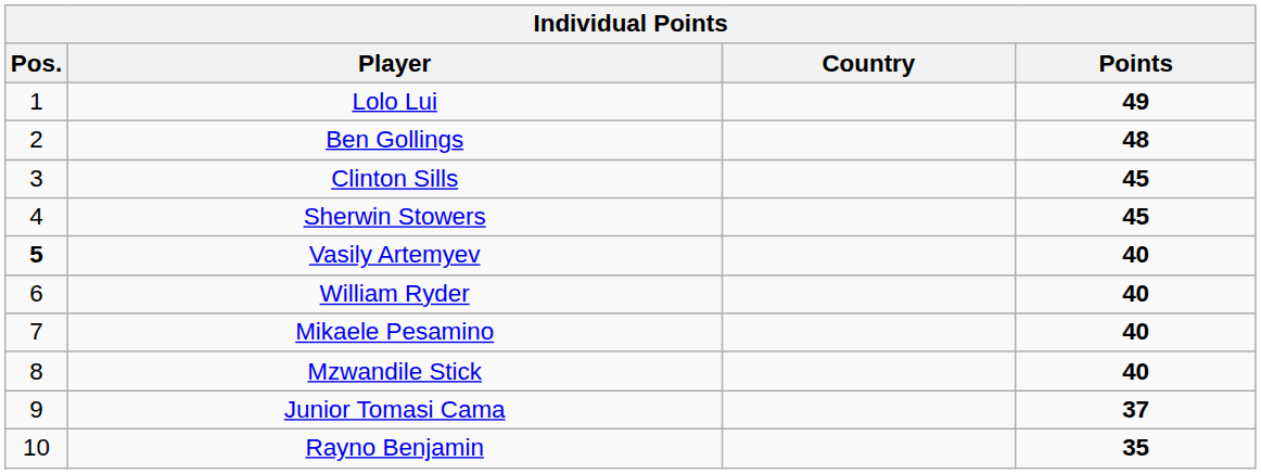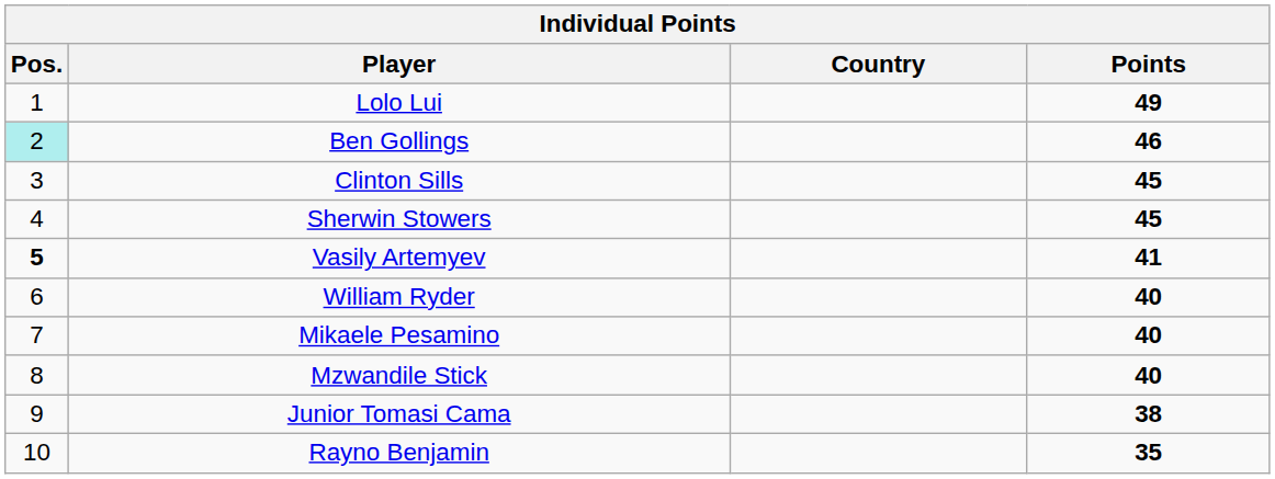 <table class="wikitable" style="text-align:center">
 <tr bgcolor="#efefef">
 <th colspan=4 style="border-right:0px;";>Individual Points</th>
 </tr>
 <tr bgcolor="#efefef">
 <th width=5%>Pos.</th>
 <th>Player</th>
 <th>Country</th>
 <th>Points</th>
 </tr>
 <tr>
 <td>1</td>
 <td><a href='#'>Lolo Lui</a></td>
 <td></td>
 <td><strong>49</strong></td>
 </tr>
 <tr>
-<td>2</td>
+<td style="background: paleturquoise;">2</td>
 <td><a href='#'>Ben Gollings</a></td>
 <td></td>
-<td><strong>48</strong></td>
+<td><strong>46</strong></td>
 </tr>
 <tr>
 <td>3</td>
 <td><a href='#'>Clinton Sills</a></td>
 <td></td>
 <td><strong>45</strong></td>
 </tr>
 <tr>
 <td>4</td>
 <td><a href='#'>Sherwin Stowers</a></td>
 <td></td>
 <td><strong>45</strong></td>
 </tr>
 <tr>
 <td><strong>5</strong></td>
 <td><a href='#'>Vasily Artemyev</a></td>
 <td></td>
-<td><strong>40</strong></td>
+<td><strong>41</strong></td>
 </tr>
 <tr>
 <td>6</td>
 <td><a href='#'>William Ryder</a></td>
 <td></td>
 <td><strong>40</strong></td>
 </tr>
 <tr>
 <td>7</td>
 <td><a href='#'>Mikaele Pesamino</a></td>
 <td></td>
 <td><strong>40</strong></td>
 </tr>
 <tr>
 <td>8</td>
 <td><a href='#'>Mzwandile Stick</a></td>
 <td></td>
 <td><strong>40</strong></td>
 </tr>
 <tr>
 <td>9</td>
 <td><a href='#'>Junior Tomasi Cama</a></td>
 <td></td>
-<td><strong>37</strong></td>
+<td><strong>38</strong></td>
 </tr>
 <tr>
 <td>10</td>
 <td><a href='#'>Rayno Benjamin</a></td>
 <td></td>
 <td><strong>35</strong></td>
 </tr>
 </table>
